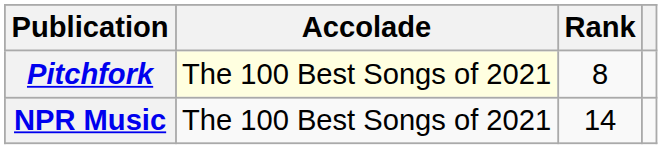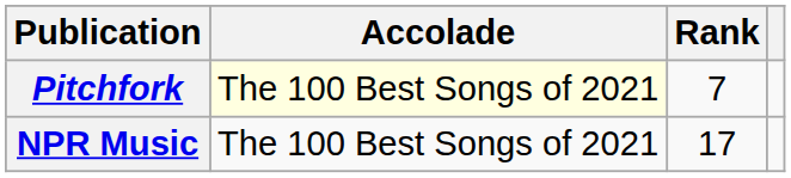 <table class="wikitable sortable plainrowheaders" style="text-align:center;">
 <tr>
 <th>Publication</th>
 <th class="unsortable">Accolade</th>
 <th>Rank</th>
 <th class="unsortable"></th>
 </tr>
 <tr>
 <th scope="row"><em><a href='#'>Pitchfork</a></em></th>
 <td style="background: lightyellow;">The 100 Best Songs of 2021</td>
-<td>8</td>
+<td>7</td>
 <td></td>
 </tr>
 <tr>
 <th scope="row"><a href='#'>NPR Music</a></th>
 <td>The 100 Best Songs of 2021</td>
-<td>14</td>
+<td>17</td>
 <td></td>
 </tr>
 </table>
